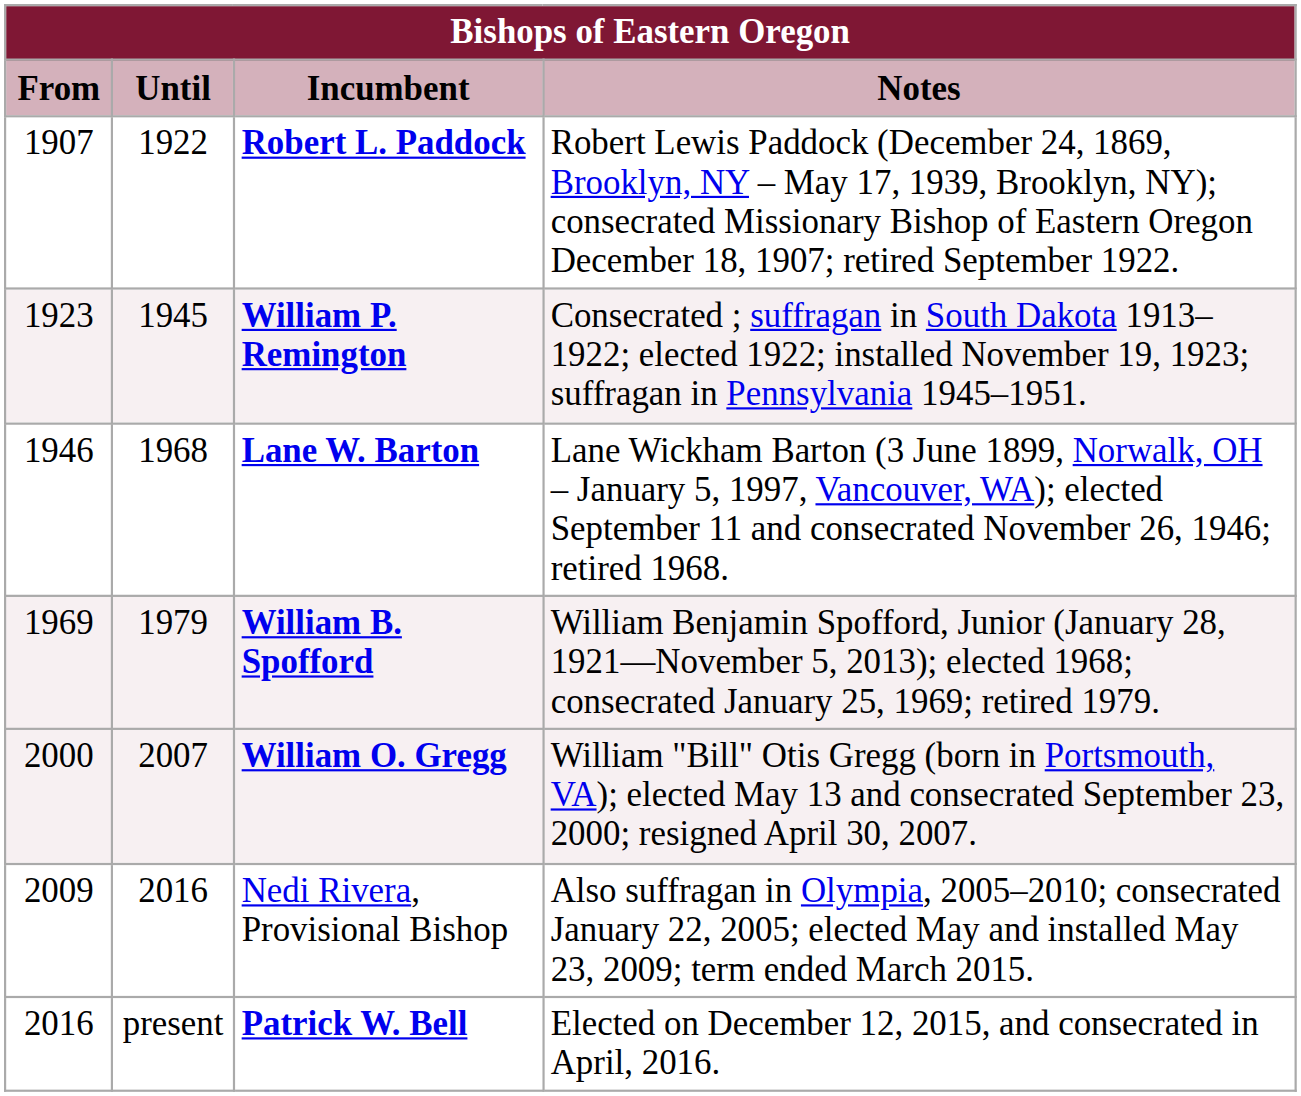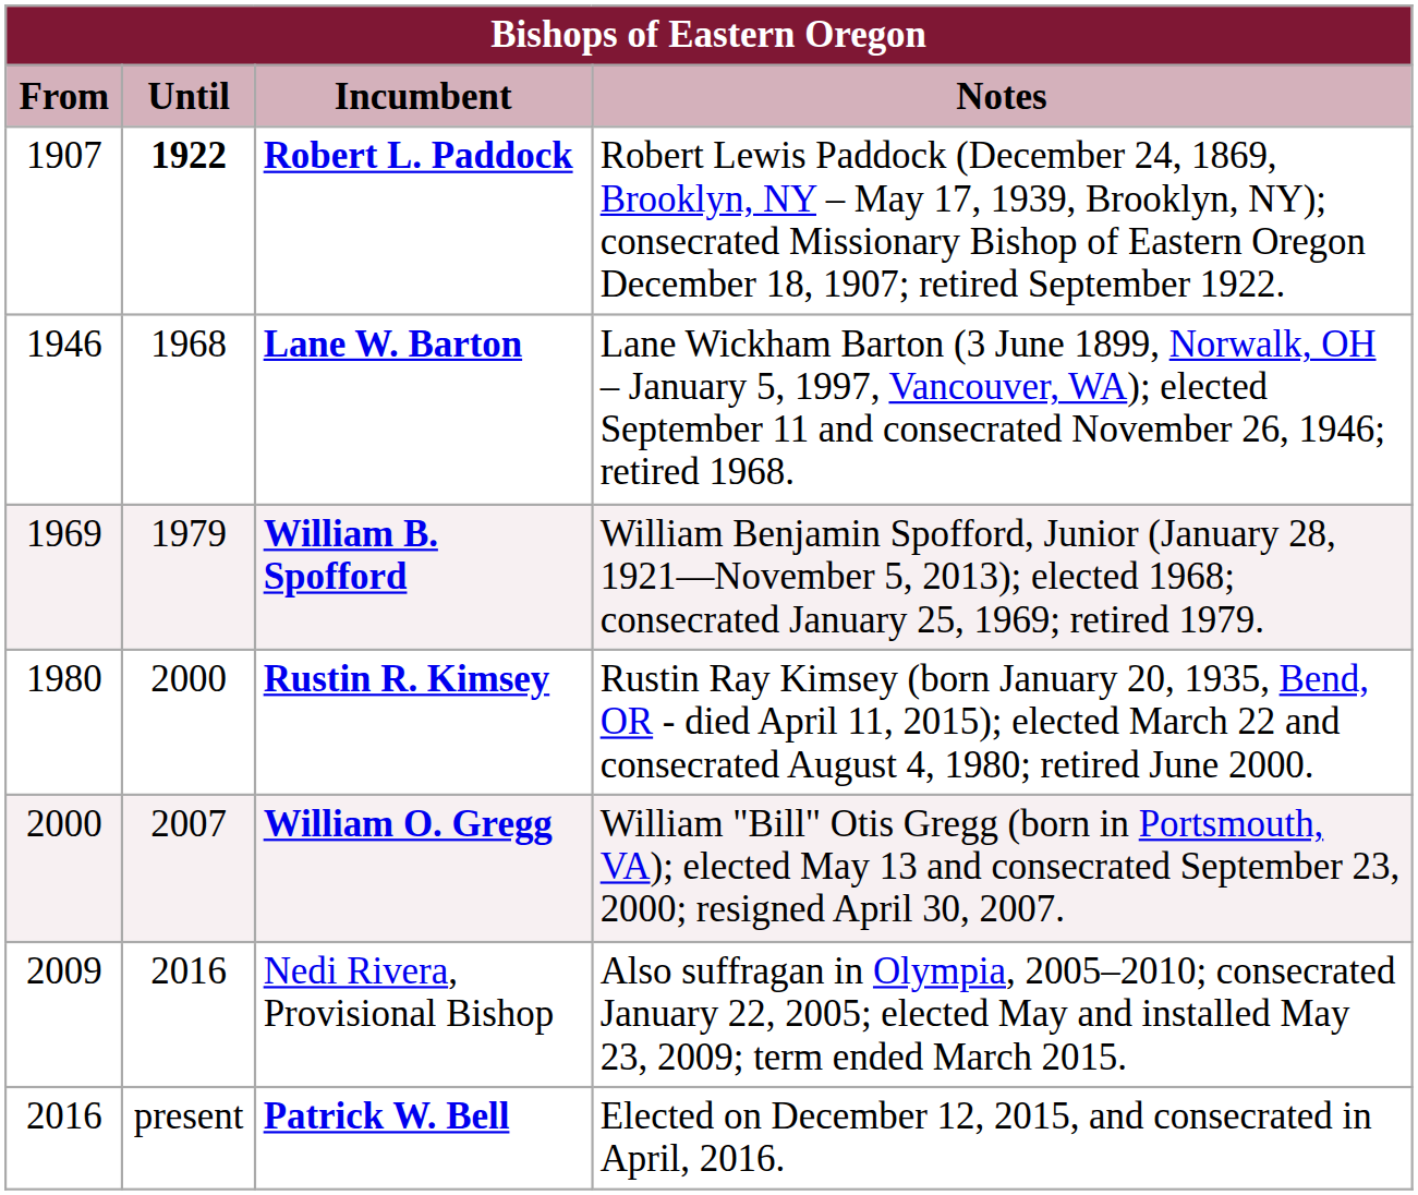 <table class="wikitable" style="width: 95%;">
 <tr>
 <th colspan="4" style="background-color: #7F1734; color: white;">Bishops of Eastern Oregon</th>
 </tr>
 <tr>
 <th style="background-color: #D4B1BB; width: 8%;">From</th>
 <th style="background-color: #D4B1BB; width: 8%;">Until</th>
 <th style="background-color: #D4B1BB; width: 23%;">Incumbent</th>
 <th style="background-color: #D4B1BB; width: 56%;">Notes</th>
 </tr>
 <tr valign="top" style="background-color: white;">
 <td style="text-align: center;">1907</td>
-<td style="text-align: center;">1922</td>
+<td style="text-align: center;"><strong>1922</strong></td>
 <td><strong><a href='#'>Robert L. Paddock</a></strong></td>
 <td>Robert Lewis Paddock (December 24, 1869, <a href='#'>Brooklyn, NY</a> – May 17, 1939, Brooklyn, NY); consecrated Missionary Bishop of Eastern Oregon December 18, 1907; retired September 1922.</td>
-</tr>
-<tr valign="top" style="background-color: #F7F0F2;">
-<td style="text-align: center;">1923</td>
-<td style="text-align: center;">1945</td>
-<td><strong><a href='#'>William P. Remington</a></strong></td>
-<td>Consecrated ; <a href='#'>suffragan</a> in <a href='#'>South Dakota</a> 1913–1922; elected 1922; installed November 19, 1923; suffragan in <a href='#'>Pennsylvania</a> 1945–1951.</td>
 </tr>
 <tr valign="top" style="background-color: white;">
 <td style="text-align: center;">1946</td>
 <td style="text-align: center;">1968</td>
 <td><strong><a href='#'>Lane W. Barton</a></strong></td>
 <td>Lane Wickham Barton (3 June 1899, <a href='#'>Norwalk, OH</a> – January 5, 1997, <a href='#'>Vancouver, WA</a>); elected September 11 and consecrated November 26, 1946; retired 1968.</td>
 </tr>
 <tr valign="top" style="background-color: #F7F0F2;">
 <td style="text-align: center;">1969</td>
 <td style="text-align: center;">1979</td>
 <td><strong><a href='#'>William B. Spofford</a></strong></td>
 <td>William Benjamin Spofford, Junior (January 28, 1921—November 5, 2013); elected 1968; consecrated January 25, 1969; retired 1979.</td>
+</tr>
+<tr valign="top" style="background-color: white;">
+<td style="text-align: center;">1980</td>
+<td style="text-align: center;">2000</td>
+<td><strong><a href='#'>Rustin R. Kimsey</a></strong></td>
+<td>Rustin Ray Kimsey (born January 20, 1935, <a href='#'>Bend, OR</a> - died April 11, 2015); elected March 22 and consecrated August 4, 1980; retired June 2000.</td>
 </tr>
 <tr valign="top" style="background-color: #F7F0F2;">
 <td style="text-align: center;">2000</td>
 <td style="text-align: center;">2007</td>
 <td><strong><a href='#'>William O. Gregg</a></strong></td>
 <td>William "Bill" Otis Gregg (born in <a href='#'>Portsmouth, VA</a>); elected May 13 and consecrated September 23, 2000; resigned April 30, 2007.</td>
 </tr>
 <tr valign="top" style="background-color: white;">
 <td style="text-align: center;">2009</td>
 <td style="text-align: center;">2016</td>
 <td><a href='#'>Nedi Rivera</a>, Provisional Bishop</td>
 <td>Also suffragan in <a href='#'>Olympia</a>, 2005–2010; consecrated January 22, 2005; elected May and installed May 23, 2009; term ended March 2015.</td>
 </tr>
 <tr valign="top" style="background-color: white;">
 <td style="text-align: center;">2016</td>
 <td style="text-align: center;">present</td>
 <td><strong><a href='#'>Patrick W. Bell</a></strong></td>
 <td>Elected on December 12, 2015, and consecrated in April, 2016.</td>
 </tr>
 </table>
